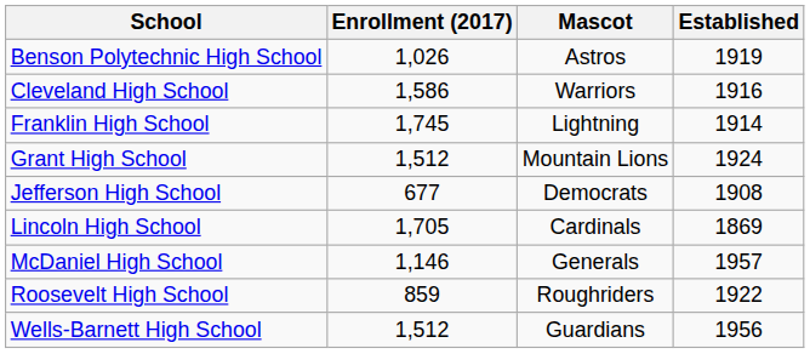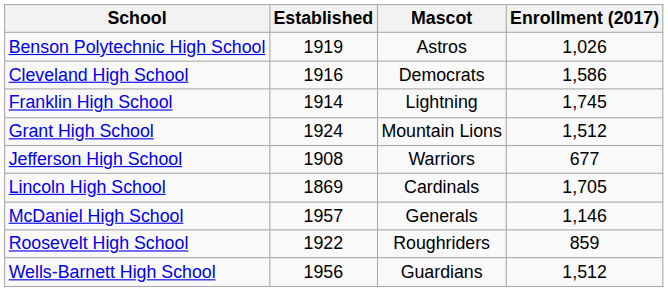 <table class="wikitable sortable">
 <tr>
 <th>School</th>
+<th>Established</th>
+<th>Mascot</th>
 <th>Enrollment (2017)</th>
-<th>Mascot</th>
-<th>Established</th>
 </tr>
 <tr>
 <td><a href='#'>Benson Polytechnic High School</a></td>
+<td align="center">1919</td>
+<td align="center">Astros</td>
 <td align="center">1,026</td>
-<td align="center">Astros</td>
-<td align="center">1919</td>
 </tr>
 <tr>
 <td><a href='#'>Cleveland High School</a></td>
+<td align="center">1916</td>
+<td align="center">Democrats</td>
 <td align="center">1,586</td>
-<td align="center">Warriors</td>
-<td align="center">1916</td>
 </tr>
 <tr>
 <td><a href='#'>Franklin High School</a></td>
+<td align="center">1914</td>
+<td align="center">Lightning</td>
 <td align="center">1,745</td>
-<td align="center">Lightning</td>
-<td align="center">1914</td>
 </tr>
 <tr>
 <td><a href='#'>Grant High School</a></td>
+<td align="center">1924</td>
+<td align="center">Mountain Lions</td>
 <td align="center">1,512</td>
-<td align="center">Mountain Lions</td>
-<td align="center">1924</td>
 </tr>
 <tr>
 <td><a href='#'>Jefferson High School</a></td>
+<td align="center">1908</td>
+<td align="center">Warriors</td>
 <td align="center">677</td>
-<td align="center">Democrats</td>
-<td align="center">1908</td>
 </tr>
 <tr>
 <td><a href='#'>Lincoln High School</a></td>
+<td align="center">1869</td>
+<td align="center">Cardinals</td>
 <td align="center">1,705</td>
-<td align="center">Cardinals</td>
-<td align="center">1869</td>
 </tr>
 <tr>
 <td><a href='#'>McDaniel High School</a></td>
+<td align="center">1957</td>
+<td align="center">Generals</td>
 <td align="center">1,146</td>
-<td align="center">Generals</td>
-<td align="center">1957</td>
 </tr>
 <tr>
 <td><a href='#'>Roosevelt High School</a></td>
+<td align="center">1922</td>
+<td align="center">Roughriders</td>
 <td align="center">859</td>
-<td align="center">Roughriders</td>
-<td align="center">1922</td>
 </tr>
 <tr>
 <td><a href='#'>Wells-Barnett High School</a></td>
+<td align="center">1956</td>
+<td align="center">Guardians</td>
 <td align="center">1,512</td>
-<td align="center">Guardians</td>
-<td align="center">1956</td>
 </tr>
 </table>
